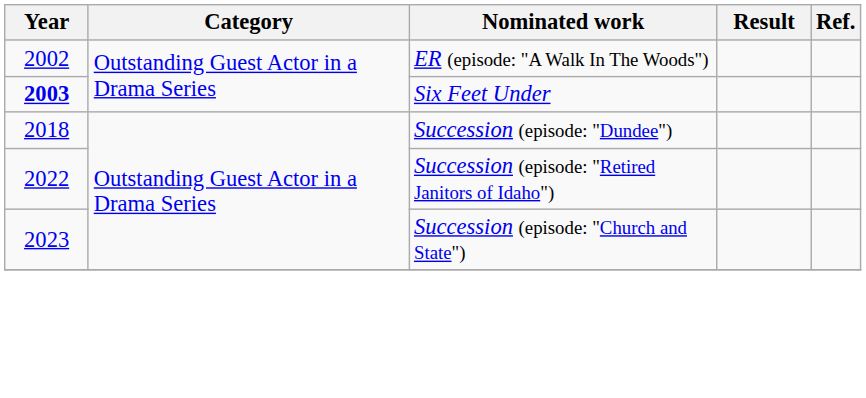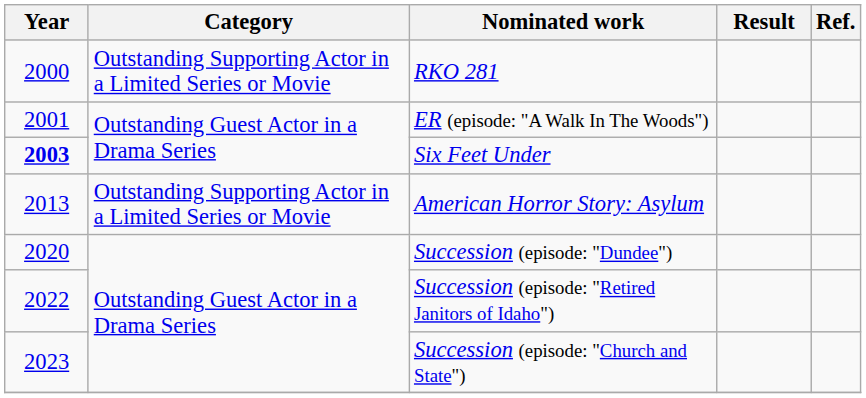 <table class=wikitable>
 <tr>
 <th scope="col" style="width:5em;">Year</th>
 <th scope="col" style="width:26em;">Category</th>
 <th scope="col" style="width:25em;">Nominated work</th>
 <th scope="col" style="width:5em;">Result</th>
 <th>Ref.</th>
 </tr>
 <tr>
-<td style="text-align:center;"><a href='#'>2002</a></td>
+<td style="text-align:center;"><a href='#'>2000</a></td>
+<td><a href='#'>Outstanding Supporting Actor in a Limited Series or Movie</a></td>
+<td><em><a href='#'>RKO 281</a></em></td>
+<td></td>
+<td></td>
+</tr>
+<tr>
+<td style="text-align:center;"><a href='#'>2001</a></td>
 <td rowspan=2><a href='#'>Outstanding Guest Actor in a Drama Series</a></td>
 <td><em><a href='#'>ER</a></em> <small> (episode: "A Walk In The Woods") </small></td>
 <td></td>
 <td></td>
 </tr>
 <tr>
 <td style="text-align:center;"><strong><a href='#'>2003</a></strong></td>
 <td><em><a href='#'>Six Feet Under</a></em></td>
 <td></td>
 <td></td>
 </tr>
 <tr>
-<td style="text-align:center;"><a href='#'>2018</a></td>
+<td style="text-align:center;"><a href='#'>2013</a></td>
+<td><a href='#'>Outstanding Supporting Actor in a Limited Series or Movie</a></td>
+<td><em><a href='#'>American Horror Story: Asylum</a></em></td>
+<td></td>
+<td></td>
+</tr>
+<tr>
+<td style="text-align:center;"><a href='#'>2020</a></td>
 <td rowspan=3><a href='#'>Outstanding Guest Actor in a Drama Series</a></td>
 <td><em><a href='#'>Succession</a></em> <small> (episode: "<a href='#'>Dundee</a>") </small></td>
 <td></td>
 <td></td>
 </tr>
 <tr>
 <td style="text-align:center;"><a href='#'>2022</a></td>
 <td><em><a href='#'>Succession</a></em> <small> (episode: "<a href='#'>Retired Janitors of Idaho</a>") </small></td>
 <td></td>
 <td></td>
 </tr>
 <tr>
 <td style="text-align:center;"><a href='#'>2023</a></td>
 <td><em><a href='#'>Succession</a></em> <small> (episode: "<a href='#'>Church and State</a>") </small></td>
 <td></td>
 <td></td>
 </tr>
 <tr>
 </tr>
 </table>
